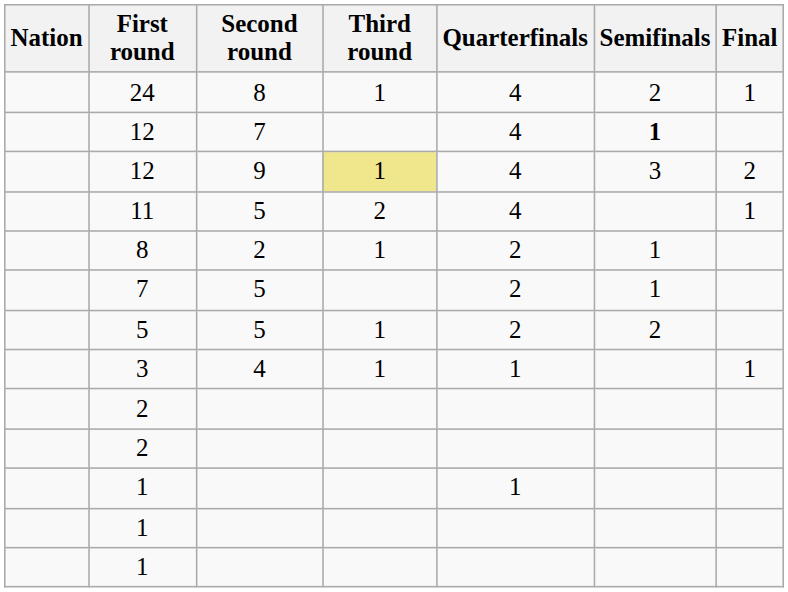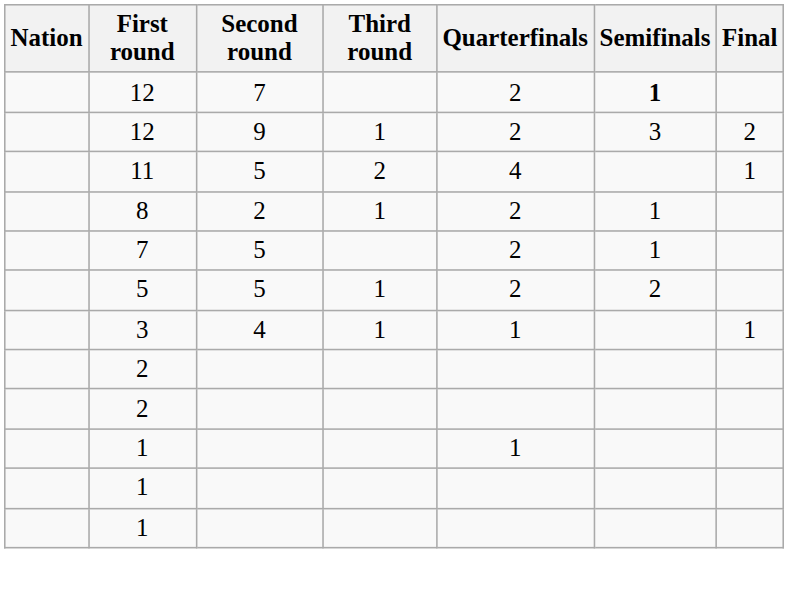 <table class="wikitable sortable" style="text-align: center; width:500px ">
 <tr>
 <th>Nation</th>
 <th>First round</th>
 <th>Second round</th>
 <th>Third round</th>
 <th>Quarterfinals</th>
 <th>Semifinals</th>
 <th>Final</th>
 </tr>
 <tr>
 <td></td>
-<td>24</td>
-<td>8</td>
-<td>1</td>
-<td>4</td>
-<td>2</td>
-<td>1</td>
-</tr>
-<tr>
-<td></td>
 <td>12</td>
 <td>7</td>
 <td></td>
-<td>4</td>
+<td>2</td>
 <td><strong>1</strong></td>
 <td></td>
 </tr>
 <tr>
 <td></td>
 <td>12</td>
 <td>9</td>
-<td style="background: khaki;">1</td>
-<td>4</td>
+<td>1</td>
+<td>2</td>
 <td>3</td>
 <td>2</td>
 </tr>
 <tr>
 <td></td>
 <td>11</td>
 <td>5</td>
 <td>2</td>
 <td>4</td>
 <td></td>
 <td>1</td>
 </tr>
 <tr>
 <td></td>
 <td>8</td>
 <td>2</td>
 <td>1</td>
 <td>2</td>
 <td>1</td>
 <td></td>
 </tr>
 <tr>
 <td></td>
 <td>7</td>
 <td>5</td>
 <td></td>
 <td>2</td>
 <td>1</td>
 <td></td>
 </tr>
 <tr>
 <td></td>
 <td>5</td>
 <td>5</td>
 <td>1</td>
 <td>2</td>
 <td>2</td>
 <td></td>
 </tr>
 <tr>
 <td></td>
 <td>3</td>
 <td>4</td>
 <td>1</td>
 <td>1</td>
 <td></td>
 <td>1</td>
 </tr>
 <tr>
 <td></td>
 <td>2</td>
 <td></td>
 <td></td>
 <td></td>
 <td></td>
 <td></td>
 </tr>
 <tr>
 <td></td>
 <td>2</td>
 <td></td>
 <td></td>
 <td></td>
 <td></td>
 <td></td>
 </tr>
 <tr>
 <td></td>
 <td>1</td>
 <td></td>
 <td></td>
 <td>1</td>
 <td></td>
 <td></td>
 </tr>
 <tr>
 <td></td>
 <td>1</td>
 <td></td>
 <td></td>
 <td></td>
 <td></td>
 <td></td>
 </tr>
 <tr>
 <td></td>
 <td>1</td>
 <td></td>
 <td></td>
 <td></td>
 <td></td>
 <td></td>
 </tr>
 </table>
